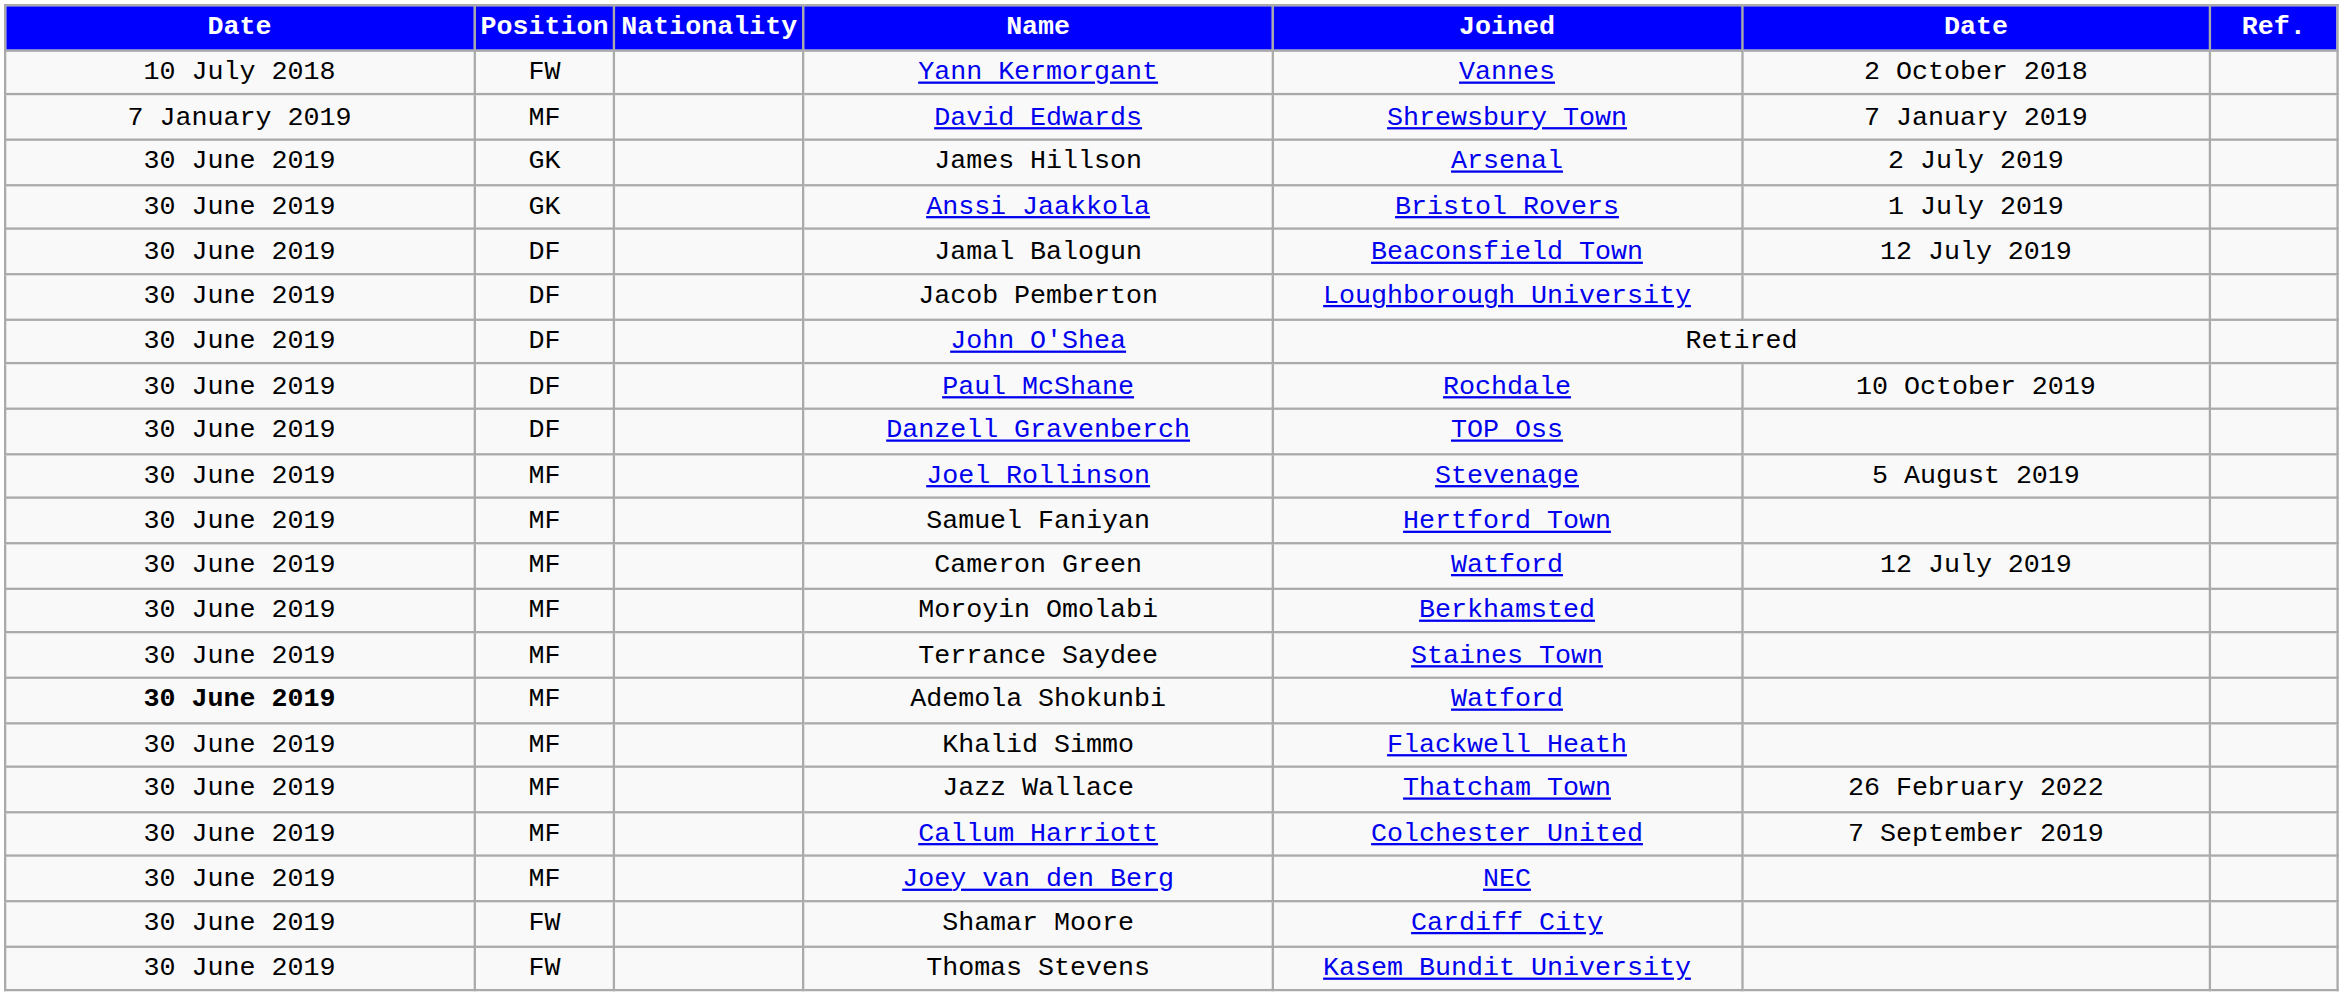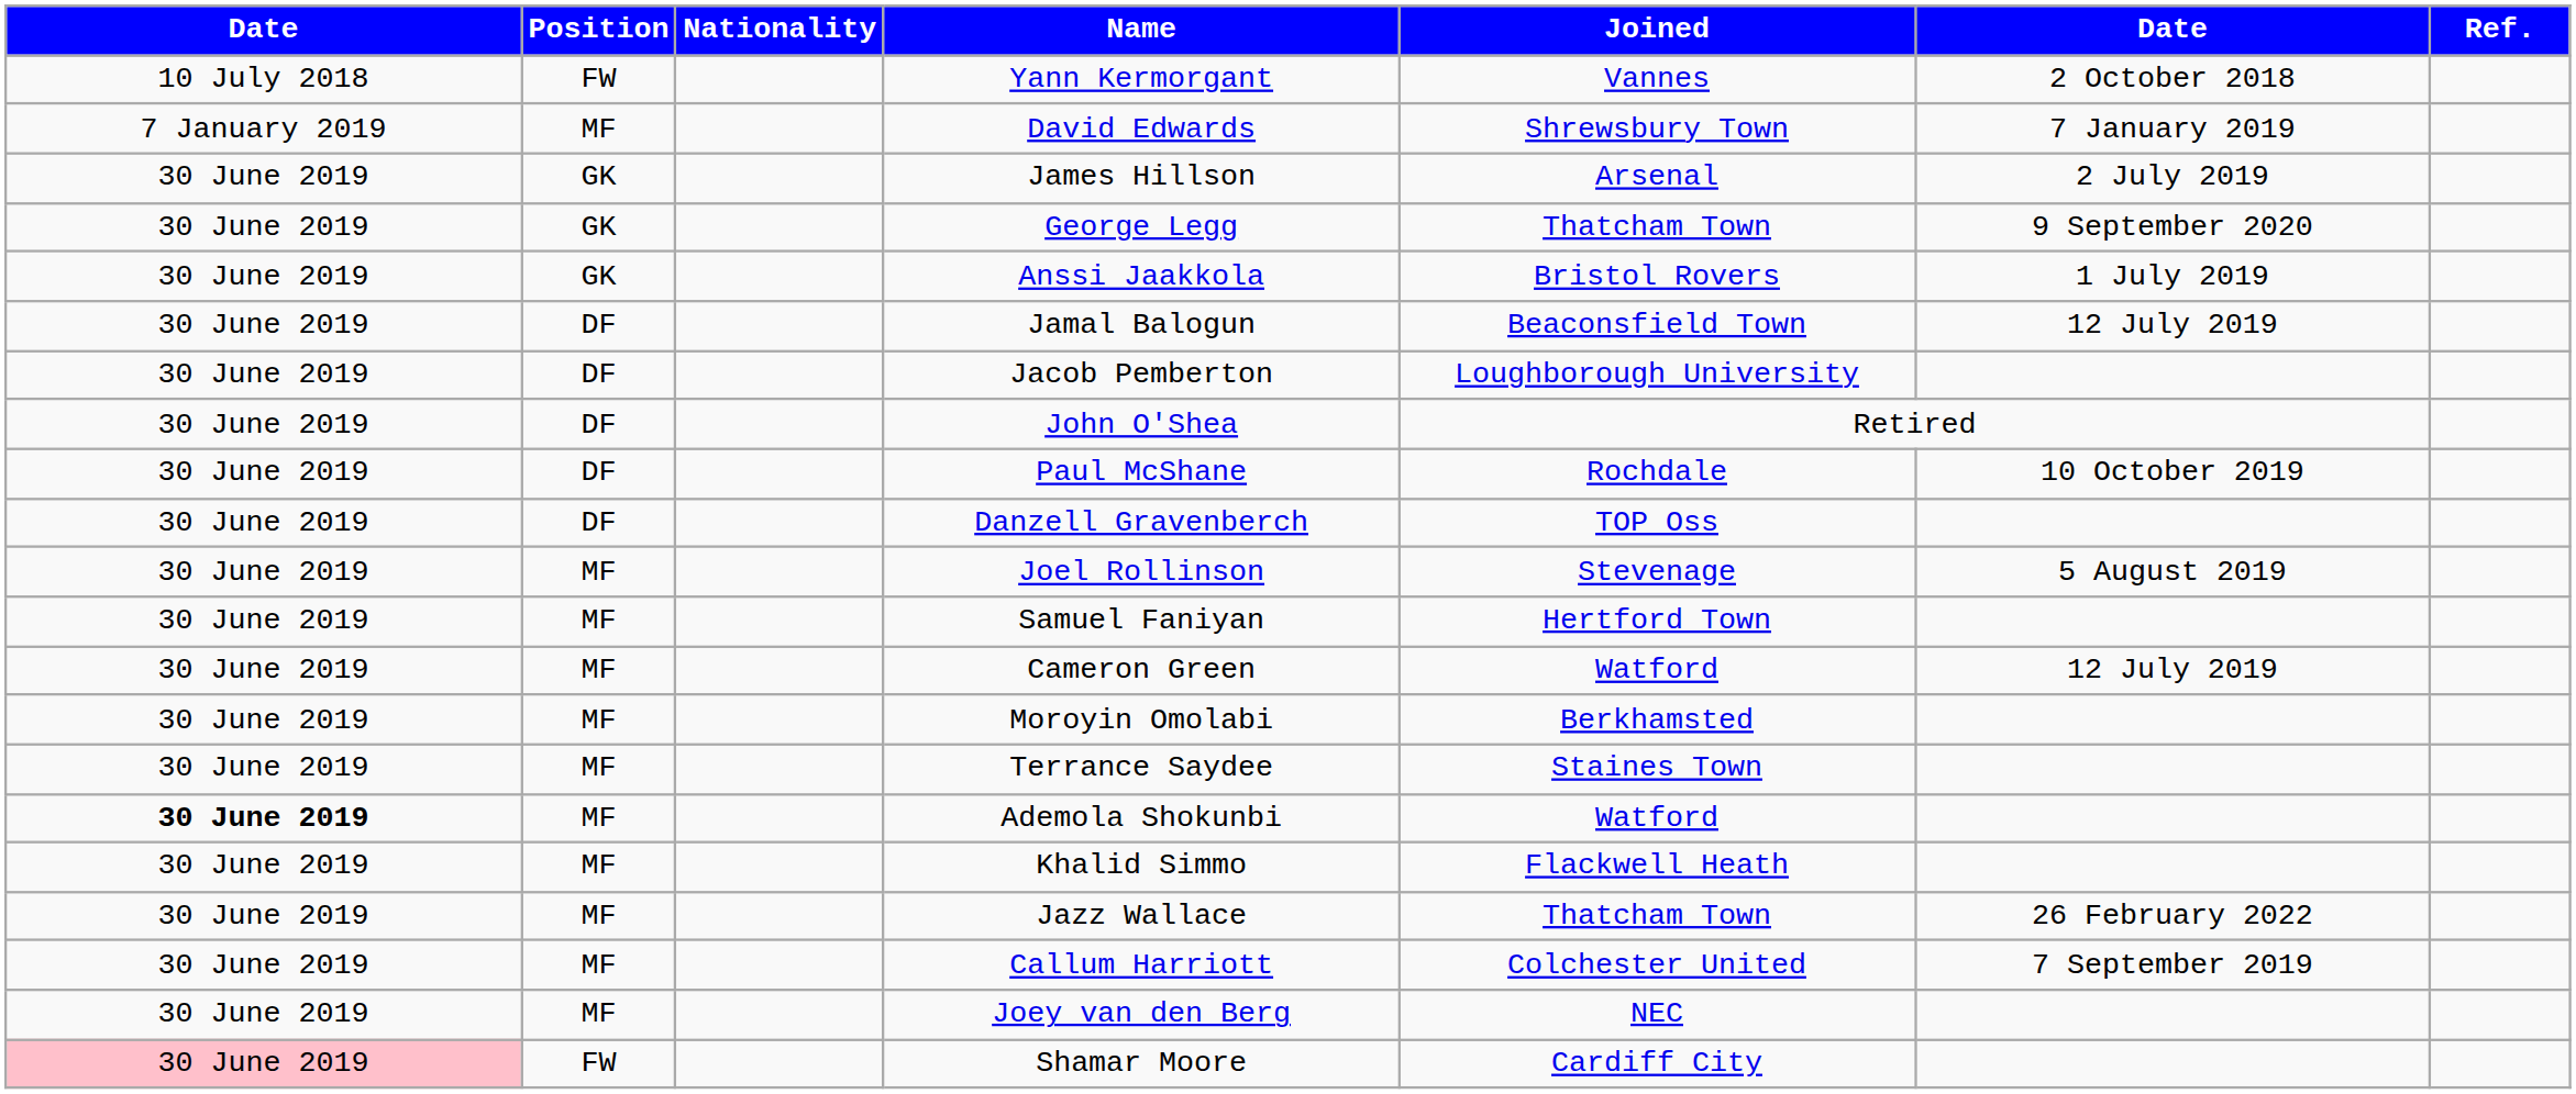 <table class="wikitable"  style="text-align:center; font-size:90%; ">
 <tr>
 <th style="background:#00f; color:white; width:200px;">Date</th>
 <th style="background:#00f; color:white; width:50px;">Position</th>
 <th style="background:#00f; color:white; width:50px;">Nationality</th>
 <th style="background:#00f; color:white; width:200px;">Name</th>
 <th style="background:#00f; color:white; width:200px;">Joined</th>
 <th style="background:#00f; color:white; width:200px;">Date</th>
 <th style="background:#00f; color:white; width:50px;">Ref.</th>
 </tr>
 <tr>
 <td>10 July 2018</td>
 <td>FW</td>
 <td></td>
 <td><a href='#'>Yann Kermorgant</a></td>
 <td><a href='#'>Vannes</a></td>
 <td>2 October 2018</td>
 <td></td>
 </tr>
 <tr>
 <td>7 January 2019</td>
 <td>MF</td>
 <td></td>
 <td><a href='#'>David Edwards</a></td>
 <td><a href='#'>Shrewsbury Town</a></td>
 <td>7 January 2019</td>
 <td></td>
 </tr>
 <tr>
 <td>30 June 2019</td>
 <td>GK</td>
 <td></td>
 <td>James Hillson</td>
 <td><a href='#'>Arsenal</a></td>
 <td>2 July 2019</td>
+<td></td>
+</tr>
+<tr>
+<td>30 June 2019</td>
+<td>GK</td>
+<td></td>
+<td><a href='#'>George Legg</a></td>
+<td><a href='#'>Thatcham Town</a></td>
+<td>9 September 2020</td>
 <td></td>
 </tr>
 <tr>
 <td>30 June 2019</td>
 <td>GK</td>
 <td></td>
 <td><a href='#'>Anssi Jaakkola</a></td>
 <td><a href='#'>Bristol Rovers</a></td>
 <td>1 July 2019</td>
 <td></td>
 </tr>
 <tr>
 <td>30 June 2019</td>
 <td>DF</td>
 <td></td>
 <td>Jamal Balogun</td>
 <td><a href='#'>Beaconsfield Town</a></td>
 <td>12 July 2019</td>
 <td></td>
 </tr>
 <tr>
 <td>30 June 2019</td>
 <td>DF</td>
 <td></td>
 <td>Jacob Pemberton</td>
 <td><a href='#'>Loughborough University</a></td>
 <td></td>
 <td></td>
 </tr>
 <tr>
 <td>30 June 2019</td>
 <td>DF</td>
 <td></td>
 <td><a href='#'>John O'Shea</a></td>
 <td colspan="2">Retired</td>
 <td></td>
 </tr>
 <tr>
 <td>30 June 2019</td>
 <td>DF</td>
 <td></td>
 <td><a href='#'>Paul McShane</a></td>
 <td><a href='#'>Rochdale</a></td>
 <td>10 October 2019</td>
 <td></td>
 </tr>
 <tr>
 <td>30 June 2019</td>
 <td>DF</td>
 <td></td>
 <td><a href='#'>Danzell Gravenberch</a></td>
 <td><a href='#'>TOP Oss</a></td>
 <td></td>
 <td></td>
 </tr>
 <tr>
 <td>30 June 2019</td>
 <td>MF</td>
 <td></td>
 <td><a href='#'>Joel Rollinson</a></td>
 <td><a href='#'>Stevenage</a></td>
 <td>5 August 2019</td>
 <td></td>
 </tr>
 <tr>
 <td>30 June 2019</td>
 <td>MF</td>
 <td></td>
 <td>Samuel Faniyan</td>
 <td><a href='#'>Hertford Town</a></td>
 <td></td>
 <td></td>
 </tr>
 <tr>
 <td>30 June 2019</td>
 <td>MF</td>
 <td></td>
 <td>Cameron Green</td>
 <td><a href='#'>Watford</a></td>
 <td>12 July 2019</td>
 <td></td>
 </tr>
 <tr>
 <td>30 June 2019</td>
 <td>MF</td>
 <td></td>
 <td>Moroyin Omolabi</td>
 <td><a href='#'>Berkhamsted</a></td>
 <td></td>
 <td></td>
 </tr>
 <tr>
 <td>30 June 2019</td>
 <td>MF</td>
 <td></td>
 <td>Terrance Saydee</td>
 <td><a href='#'>Staines Town</a></td>
 <td></td>
 <td></td>
 </tr>
 <tr>
 <td><strong>30 June 2019</strong></td>
 <td>MF</td>
 <td></td>
 <td>Ademola Shokunbi</td>
 <td><a href='#'>Watford</a></td>
 <td></td>
 <td></td>
 </tr>
 <tr>
 <td>30 June 2019</td>
 <td>MF</td>
 <td></td>
 <td>Khalid Simmo</td>
 <td><a href='#'>Flackwell Heath</a></td>
 <td></td>
 <td></td>
 </tr>
 <tr>
 <td>30 June 2019</td>
 <td>MF</td>
 <td></td>
 <td>Jazz Wallace</td>
 <td><a href='#'>Thatcham Town</a></td>
 <td>26 February 2022</td>
 <td></td>
 </tr>
 <tr>
 <td>30 June 2019</td>
 <td>MF</td>
 <td></td>
 <td><a href='#'>Callum Harriott</a></td>
 <td><a href='#'>Colchester United</a></td>
 <td>7 September 2019</td>
 <td></td>
 </tr>
 <tr>
 <td>30 June 2019</td>
 <td>MF</td>
 <td></td>
 <td><a href='#'>Joey van den Berg</a></td>
 <td><a href='#'>NEC</a></td>
 <td></td>
 <td></td>
 </tr>
 <tr>
-<td>30 June 2019</td>
+<td style="background: pink;">30 June 2019</td>
 <td>FW</td>
 <td></td>
 <td>Shamar Moore</td>
 <td><a href='#'>Cardiff City</a></td>
 <td></td>
 <td></td>
 </tr>
-<tr>
-<td>30 June 2019</td>
-<td>FW</td>
-<td></td>
-<td>Thomas Stevens</td>
-<td><a href='#'>Kasem Bundit University</a></td>
-<td></td>
-<td></td>
-</tr>
 </table>
